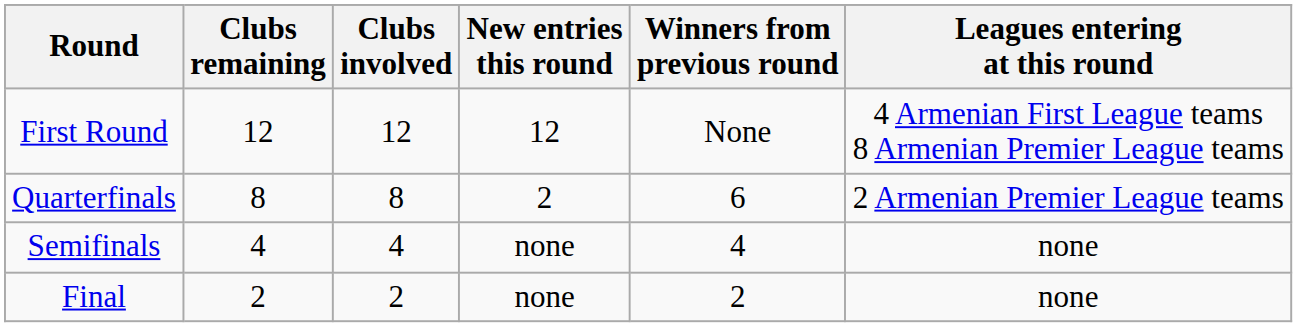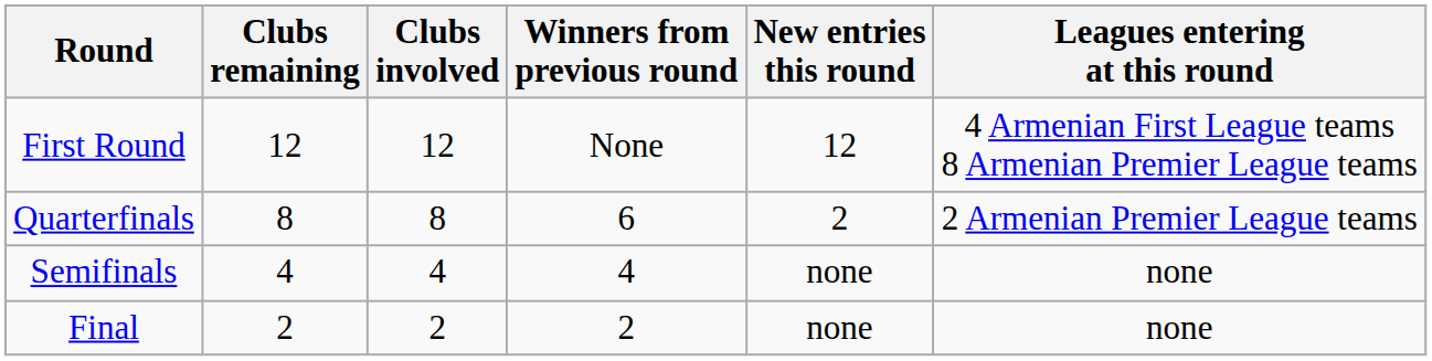 <table class="wikitable" style="text-align:center">
 <tr>
 <th>Round</th>
 <th>Clubs<br>remaining</th>
 <th>Clubs<br>involved</th>
+<th>Winners from<br>previous round</th>
 <th>New entries<br>this round</th>
-<th>Winners from<br>previous round</th>
 <th>Leagues entering<br>at this round</th>
 </tr>
 <tr>
 <td><a href='#'>First Round</a></td>
 <td>12</td>
 <td>12</td>
+<td>None</td>
 <td>12</td>
-<td>None</td>
 <td>4 <a href='#'>Armenian First League</a> teams <br> 8 <a href='#'>Armenian Premier League</a> teams</td>
 </tr>
 <tr>
 <td><a href='#'>Quarterfinals</a></td>
 <td>8</td>
 <td>8</td>
+<td>6</td>
 <td>2</td>
-<td>6</td>
 <td>2 <a href='#'>Armenian Premier League</a> teams</td>
 </tr>
 <tr>
 <td><a href='#'>Semifinals</a></td>
 <td>4</td>
 <td>4</td>
+<td>4</td>
 <td>none</td>
-<td>4</td>
 <td>none</td>
 </tr>
 <tr>
 <td><a href='#'>Final</a></td>
 <td>2</td>
 <td>2</td>
+<td>2</td>
 <td>none</td>
-<td>2</td>
 <td>none</td>
 </tr>
 </table>
